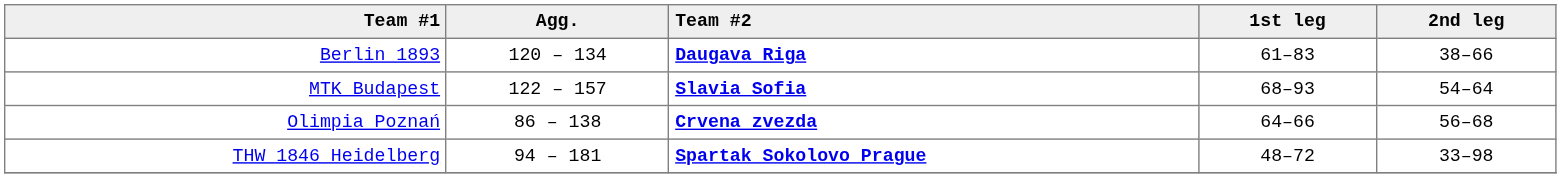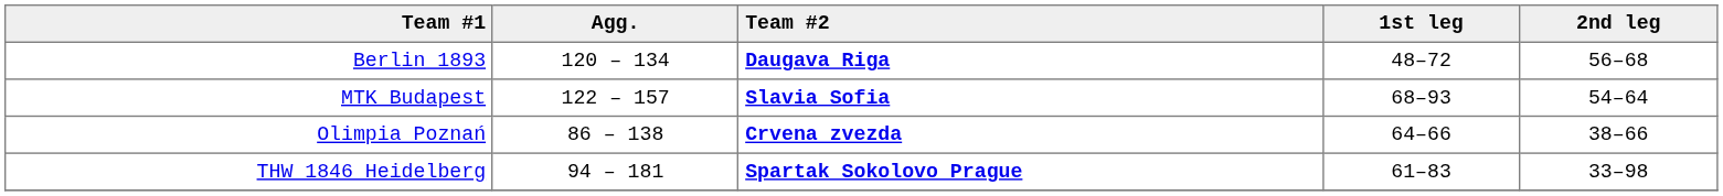 <table border=1 cellspacing=0 cellpadding=4 style="border-collapse: collapse;" width=70%>
 <tr bgcolor="efefef">
 <th align=right>Team #1</th>
 <th>Agg.</th>
 <th align=left>Team #2</th>
 <th>1st leg</th>
 <th>2nd leg</th>
 </tr>
 <tr>
 <td align=right><a href='#'>Berlin 1893</a> </td>
 <td align=center>120 – 134</td>
 <td> <strong><a href='#'>Daugava Riga</a></strong></td>
-<td align=center>61–83</td>
-<td align=center>38–66</td>
+<td align=center>48–72</td>
+<td align=center>56–68</td>
 </tr>
 <tr>
 <td align=right><a href='#'>MTK Budapest</a> </td>
 <td align=center>122 – 157</td>
 <td> <strong><a href='#'>Slavia Sofia</a></strong></td>
 <td align=center>68–93</td>
 <td align=center>54–64</td>
 </tr>
 <tr>
 <td align=right><a href='#'>Olimpia Poznań</a> </td>
 <td align=center>86 – 138</td>
 <td> <strong><a href='#'>Crvena zvezda</a></strong></td>
 <td align=center>64–66</td>
-<td align=center>56–68</td>
+<td align=center>38–66</td>
 </tr>
 <tr>
 <td align=right><a href='#'>THW 1846 Heidelberg</a> </td>
 <td align=center>94 – 181</td>
 <td> <strong><a href='#'>Spartak Sokolovo Prague</a></strong></td>
-<td align=center>48–72</td>
+<td align=center>61–83</td>
 <td align=center>33–98</td>
 </tr>
 <tr>
 </tr>
 </table>
